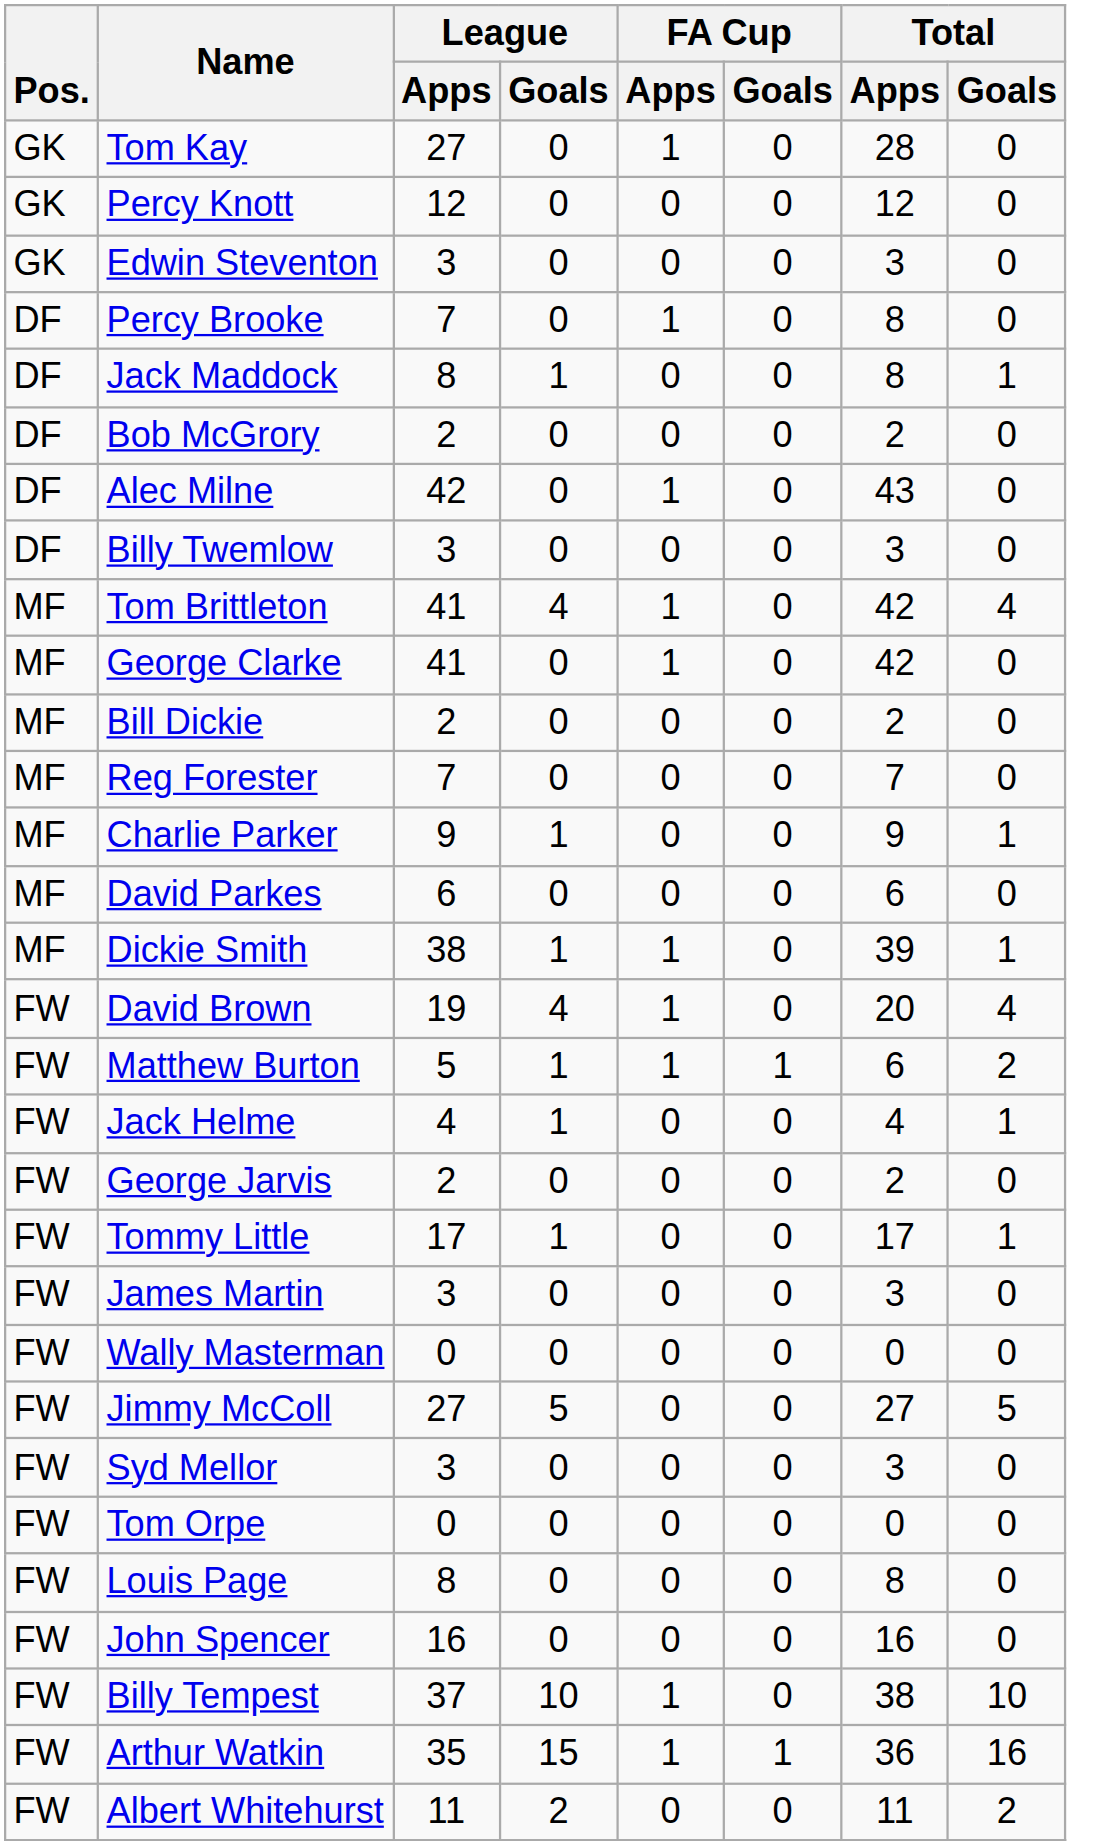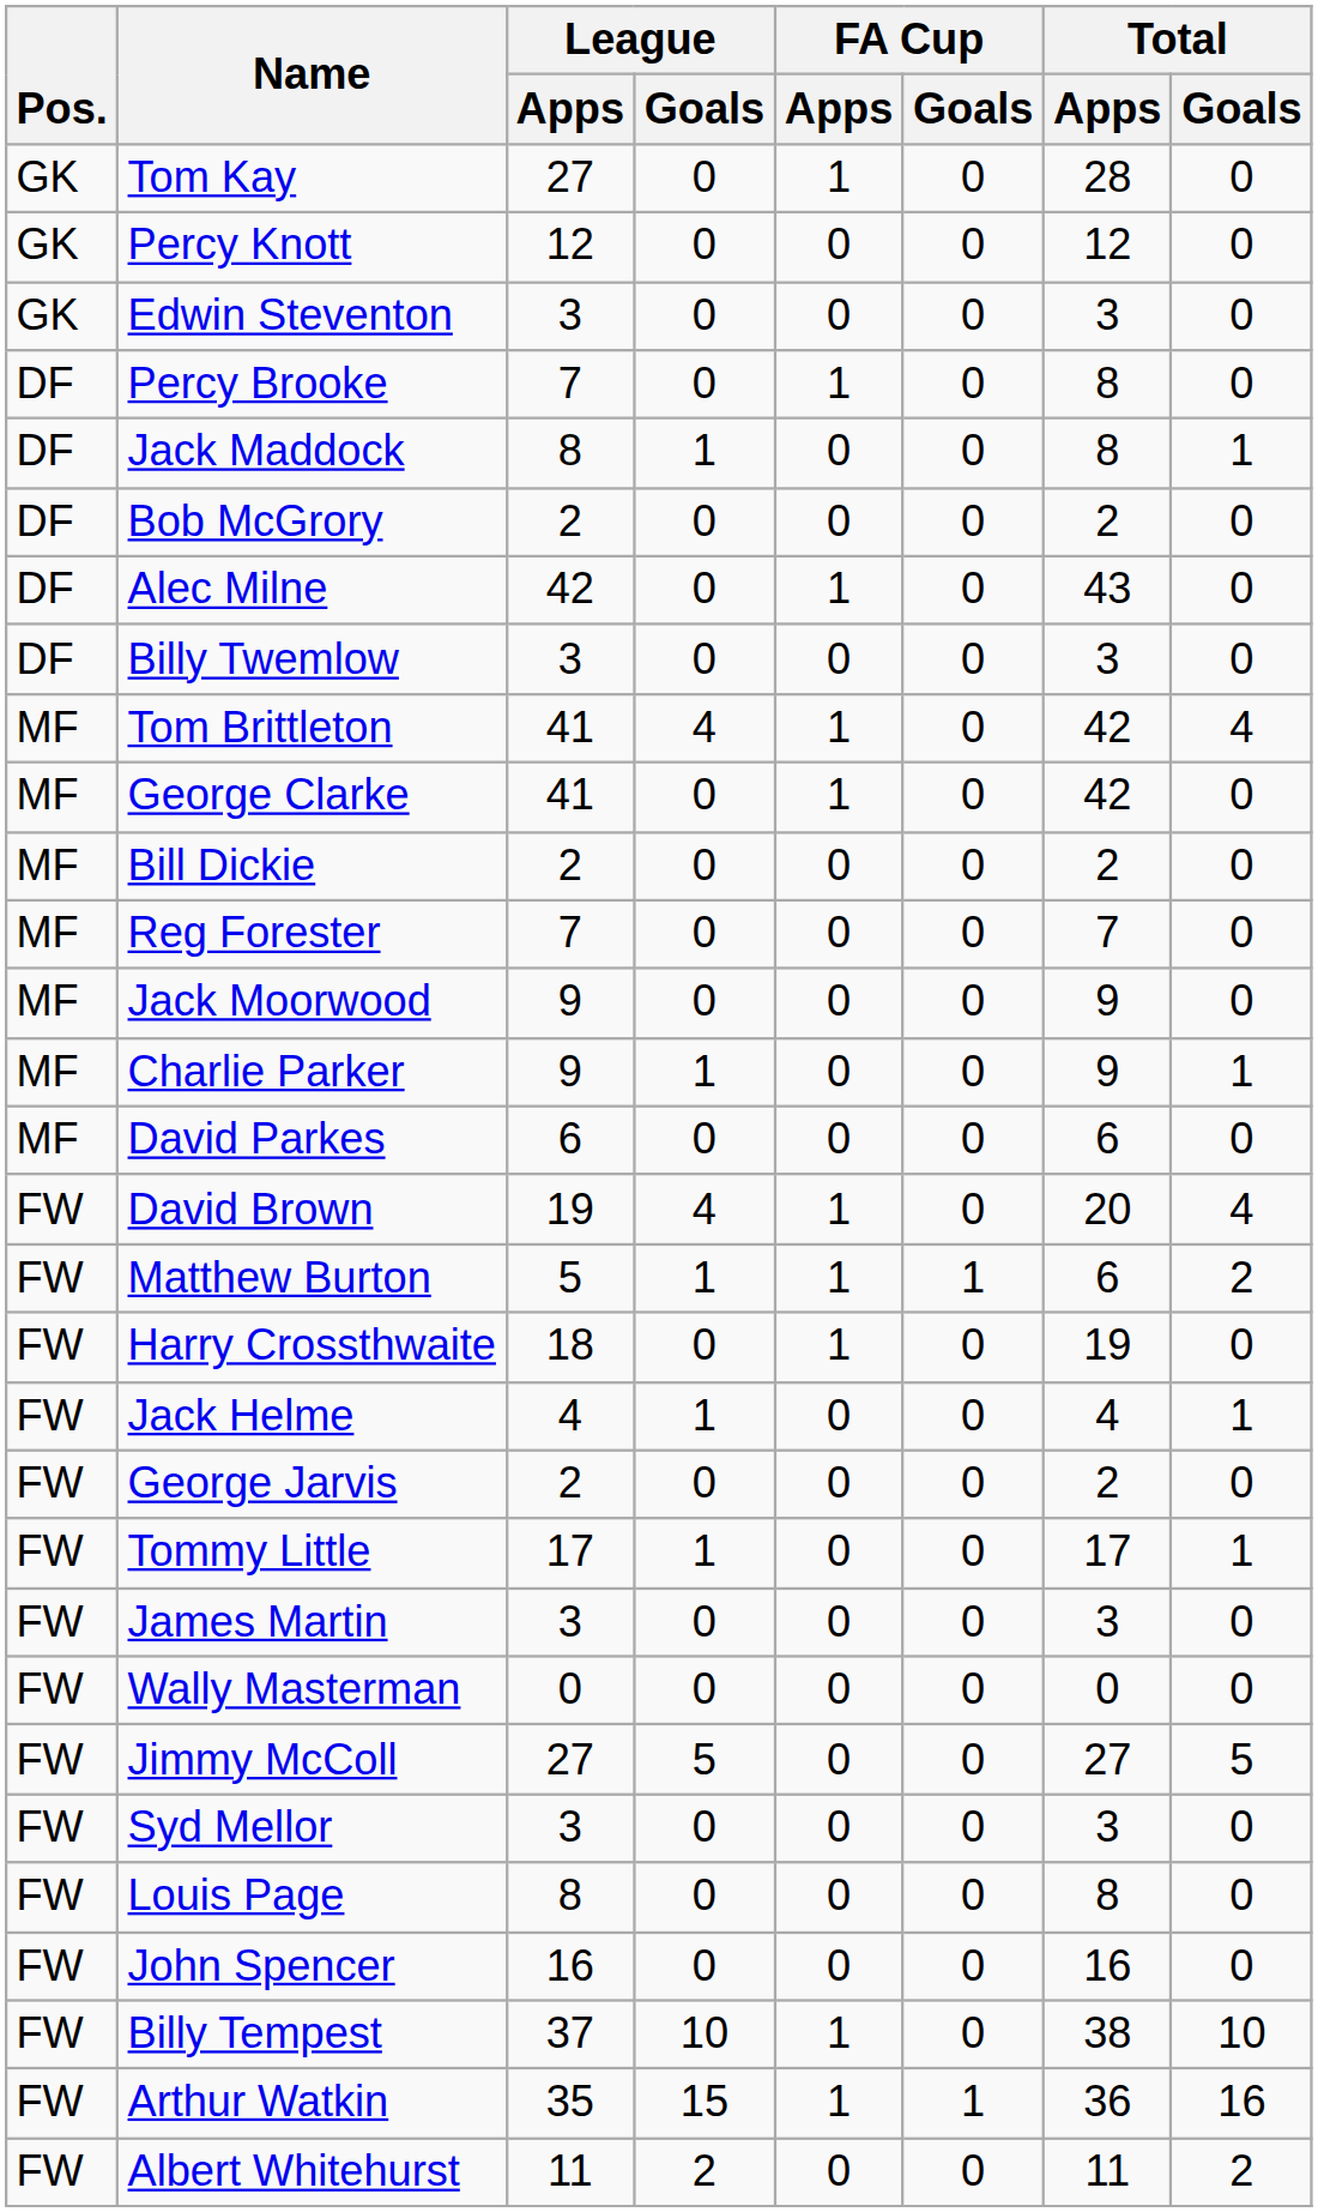 <table class="wikitable" style="text-align:center">
 <tr>
 <th rowspan="2" valign="bottom">Pos.</th>
 <th rowspan="2">Name</th>
 <th colspan="2" width="85">League</th>
 <th colspan="2" width="85">FA Cup</th>
 <th colspan="2" width="85">Total</th>
 </tr>
 <tr>
 <th>Apps</th>
 <th>Goals</th>
 <th>Apps</th>
 <th>Goals</th>
 <th>Apps</th>
 <th>Goals</th>
 </tr>
 <tr>
 <td align="left">GK</td>
 <td align="left"> <a href='#'>Tom Kay</a></td>
 <td>27</td>
 <td>0</td>
 <td>1</td>
 <td>0</td>
 <td>28</td>
 <td>0</td>
 </tr>
 <tr>
 <td align="left">GK</td>
 <td align="left"> <a href='#'>Percy Knott</a></td>
 <td>12</td>
 <td>0</td>
 <td>0</td>
 <td>0</td>
 <td>12</td>
 <td>0</td>
 </tr>
 <tr>
 <td align="left">GK</td>
 <td align="left"> <a href='#'>Edwin Steventon</a></td>
 <td>3</td>
 <td>0</td>
 <td>0</td>
 <td>0</td>
 <td>3</td>
 <td>0</td>
 </tr>
 <tr>
 <td align="left">DF</td>
 <td align="left"> <a href='#'>Percy Brooke</a></td>
 <td>7</td>
 <td>0</td>
 <td>1</td>
 <td>0</td>
 <td>8</td>
 <td>0</td>
 </tr>
 <tr>
 <td align="left">DF</td>
 <td align="left"> <a href='#'>Jack Maddock</a></td>
 <td>8</td>
 <td>1</td>
 <td>0</td>
 <td>0</td>
 <td>8</td>
 <td>1</td>
 </tr>
 <tr>
 <td align="left">DF</td>
 <td align="left"> <a href='#'>Bob McGrory</a></td>
 <td>2</td>
 <td>0</td>
 <td>0</td>
 <td>0</td>
 <td>2</td>
 <td>0</td>
 </tr>
 <tr>
 <td align="left">DF</td>
 <td align="left"> <a href='#'>Alec Milne</a></td>
 <td>42</td>
 <td>0</td>
 <td>1</td>
 <td>0</td>
 <td>43</td>
 <td>0</td>
 </tr>
 <tr>
 <td align="left">DF</td>
 <td align="left"> <a href='#'>Billy Twemlow</a></td>
 <td>3</td>
 <td>0</td>
 <td>0</td>
 <td>0</td>
 <td>3</td>
 <td>0</td>
 </tr>
 <tr>
 <td align="left">MF</td>
 <td align="left"> <a href='#'>Tom Brittleton</a></td>
 <td>41</td>
 <td>4</td>
 <td>1</td>
 <td>0</td>
 <td>42</td>
 <td>4</td>
 </tr>
 <tr>
 <td align="left">MF</td>
 <td align="left"> <a href='#'>George Clarke</a></td>
 <td>41</td>
 <td>0</td>
 <td>1</td>
 <td>0</td>
 <td>42</td>
 <td>0</td>
 </tr>
 <tr>
 <td align="left">MF</td>
 <td align="left"> <a href='#'>Bill Dickie</a></td>
 <td>2</td>
 <td>0</td>
 <td>0</td>
 <td>0</td>
 <td>2</td>
 <td>0</td>
 </tr>
 <tr>
 <td align="left">MF</td>
 <td align="left"> <a href='#'>Reg Forester</a></td>
 <td>7</td>
 <td>0</td>
 <td>0</td>
 <td>0</td>
 <td>7</td>
 <td>0</td>
 </tr>
 <tr>
 <td align="left">MF</td>
+<td align="left"> <a href='#'>Jack Moorwood</a></td>
+<td>9</td>
+<td>0</td>
+<td>0</td>
+<td>0</td>
+<td>9</td>
+<td>0</td>
+</tr>
+<tr>
+<td align="left">MF</td>
 <td align="left"> <a href='#'>Charlie Parker</a></td>
 <td>9</td>
 <td>1</td>
 <td>0</td>
 <td>0</td>
 <td>9</td>
 <td>1</td>
 </tr>
 <tr>
 <td align="left">MF</td>
 <td align="left"> <a href='#'>David Parkes</a></td>
 <td>6</td>
 <td>0</td>
 <td>0</td>
 <td>0</td>
 <td>6</td>
 <td>0</td>
-</tr>
-<tr>
-<td align="left">MF</td>
-<td align="left"> <a href='#'>Dickie Smith</a></td>
-<td>38</td>
-<td>1</td>
-<td>1</td>
-<td>0</td>
-<td>39</td>
-<td>1</td>
 </tr>
 <tr>
 <td align="left">FW</td>
 <td align="left"> <a href='#'>David Brown</a></td>
 <td>19</td>
 <td>4</td>
 <td>1</td>
 <td>0</td>
 <td>20</td>
 <td>4</td>
 </tr>
 <tr>
 <td align="left">FW</td>
 <td align="left"> <a href='#'>Matthew Burton</a></td>
 <td>5</td>
 <td>1</td>
 <td>1</td>
 <td>1</td>
 <td>6</td>
 <td>2</td>
+</tr>
+<tr>
+<td align="left">FW</td>
+<td align="left"> <a href='#'>Harry Crossthwaite</a></td>
+<td>18</td>
+<td>0</td>
+<td>1</td>
+<td>0</td>
+<td>19</td>
+<td>0</td>
 </tr>
 <tr>
 <td align="left">FW</td>
 <td align="left"> <a href='#'>Jack Helme</a></td>
 <td>4</td>
 <td>1</td>
 <td>0</td>
 <td>0</td>
 <td>4</td>
 <td>1</td>
 </tr>
 <tr>
 <td align="left">FW</td>
 <td align="left"> <a href='#'>George Jarvis</a></td>
 <td>2</td>
 <td>0</td>
 <td>0</td>
 <td>0</td>
 <td>2</td>
 <td>0</td>
 </tr>
 <tr>
 <td align="left">FW</td>
 <td align="left"> <a href='#'>Tommy Little</a></td>
 <td>17</td>
 <td>1</td>
 <td>0</td>
 <td>0</td>
 <td>17</td>
 <td>1</td>
 </tr>
 <tr>
 <td align="left">FW</td>
 <td align="left"> <a href='#'>James Martin</a></td>
 <td>3</td>
 <td>0</td>
 <td>0</td>
 <td>0</td>
 <td>3</td>
 <td>0</td>
 </tr>
 <tr>
 <td align="left">FW</td>
 <td align="left"> <a href='#'>Wally Masterman</a></td>
 <td>0</td>
 <td>0</td>
 <td>0</td>
 <td>0</td>
 <td>0</td>
 <td>0</td>
 </tr>
 <tr>
 <td align="left">FW</td>
 <td align="left"> <a href='#'>Jimmy McColl</a></td>
 <td>27</td>
 <td>5</td>
 <td>0</td>
 <td>0</td>
 <td>27</td>
 <td>5</td>
 </tr>
 <tr>
 <td align="left">FW</td>
 <td align="left"> <a href='#'>Syd Mellor</a></td>
 <td>3</td>
 <td>0</td>
 <td>0</td>
 <td>0</td>
 <td>3</td>
 <td>0</td>
 </tr>
 <tr>
 <td align="left">FW</td>
-<td align="left"> <a href='#'>Tom Orpe</a></td>
-<td>0</td>
-<td>0</td>
-<td>0</td>
-<td>0</td>
-<td>0</td>
-<td>0</td>
-</tr>
-<tr>
-<td align="left">FW</td>
 <td align="left"> <a href='#'>Louis Page</a></td>
 <td>8</td>
 <td>0</td>
 <td>0</td>
 <td>0</td>
 <td>8</td>
 <td>0</td>
 </tr>
 <tr>
 <td align="left">FW</td>
 <td align="left"> <a href='#'>John Spencer</a></td>
 <td>16</td>
 <td>0</td>
 <td>0</td>
 <td>0</td>
 <td>16</td>
 <td>0</td>
 </tr>
 <tr>
 <td align="left">FW</td>
 <td align="left"> <a href='#'>Billy Tempest</a></td>
 <td>37</td>
 <td>10</td>
 <td>1</td>
 <td>0</td>
 <td>38</td>
 <td>10</td>
 </tr>
 <tr>
 <td align="left">FW</td>
 <td align="left"> <a href='#'>Arthur Watkin</a></td>
 <td>35</td>
 <td>15</td>
 <td>1</td>
 <td>1</td>
 <td>36</td>
 <td>16</td>
 </tr>
 <tr>
 <td align="left">FW</td>
 <td align="left"> <a href='#'>Albert Whitehurst</a></td>
 <td>11</td>
 <td>2</td>
 <td>0</td>
 <td>0</td>
 <td>11</td>
 <td>2</td>
 </tr>
 <tr>
 </tr>
 </table>
